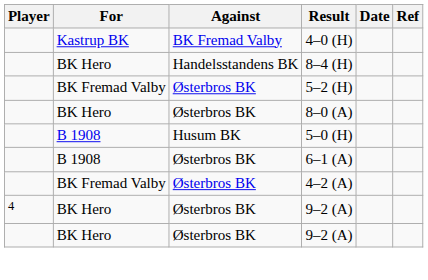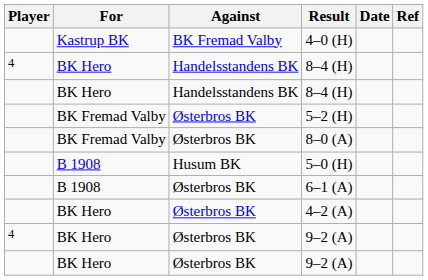 <table class="wikitable">
 <tr>
 <th>Player</th>
 <th>For</th>
 <th>Against</th>
 <th>Result</th>
 <th>Date</th>
 <th>Ref</th>
 </tr>
 <tr>
 <td> </td>
 <td><a href='#'>Kastrup BK</a></td>
 <td><a href='#'>BK Fremad Valby</a></td>
 <td>4–0 (H)</td>
+<td></td>
+<td></td>
+</tr>
+<tr>
+<td> <sup>4</sup></td>
+<td><a href='#'>BK Hero</a></td>
+<td><a href='#'>Handelsstandens BK</a></td>
+<td>8–4 (H)</td>
 <td></td>
 <td></td>
 </tr>
 <tr>
 <td> </td>
 <td>BK Hero</td>
 <td>Handelsstandens BK</td>
 <td>8–4 (H)</td>
 <td></td>
 <td></td>
 </tr>
 <tr>
 <td> </td>
 <td>BK Fremad Valby</td>
 <td><a href='#'>Østerbros BK</a></td>
 <td>5–2 (H)</td>
 <td></td>
 <td></td>
 </tr>
 <tr>
 <td> </td>
-<td>BK Hero</td>
+<td>BK Fremad Valby</td>
 <td>Østerbros BK</td>
 <td>8–0 (A)</td>
 <td></td>
 <td></td>
 </tr>
 <tr>
 <td> </td>
 <td><a href='#'>B 1908</a></td>
 <td>Husum BK</td>
 <td>5–0 (H)</td>
 <td></td>
 <td></td>
 </tr>
 <tr>
 <td> </td>
 <td>B 1908</td>
 <td>Østerbros BK</td>
 <td>6–1 (A)</td>
 <td></td>
 <td></td>
 </tr>
 <tr>
 <td> </td>
-<td>BK Fremad Valby</td>
+<td>BK Hero</td>
 <td><a href='#'>Østerbros BK</a></td>
 <td>4–2 (A)</td>
 <td></td>
 <td></td>
 </tr>
 <tr>
 <td> <sup>4</sup></td>
 <td>BK Hero</td>
 <td>Østerbros BK</td>
 <td>9–2 (A)</td>
 <td></td>
 <td></td>
 </tr>
 <tr>
 <td> </td>
 <td>BK Hero</td>
 <td>Østerbros BK</td>
 <td>9–2 (A)</td>
 <td></td>
 <td></td>
 </tr>
 </table>
